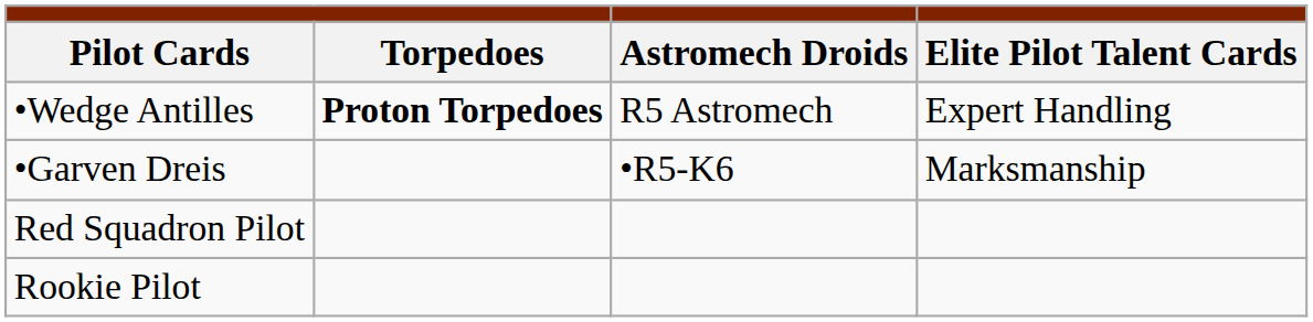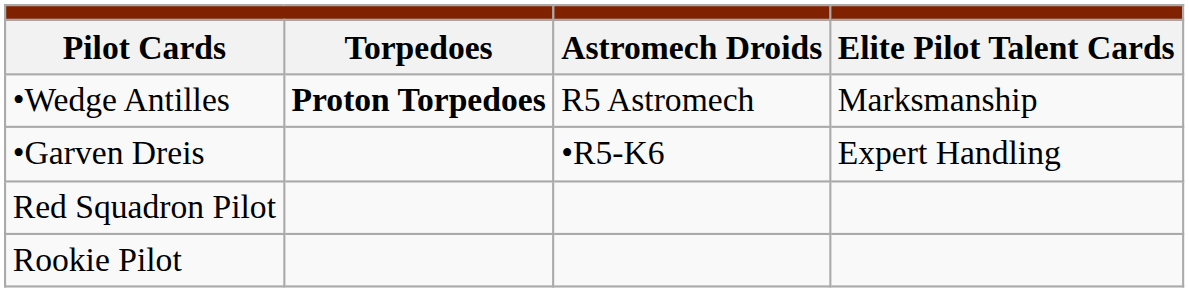 <table class="wikitable sortable">
 <tr style="background:#802200;">
 <td colspan="2"></td>
 <td></td>
 <td></td>
 </tr>
 <tr style="background:#f0f0f0;">
 <th>Pilot Cards</th>
 <th>Torpedoes</th>
 <th>Astromech Droids</th>
 <th>Elite Pilot Talent Cards</th>
 </tr>
 <tr>
 <td>•Wedge Antilles</td>
 <td><strong>Proton Torpedoes</strong></td>
 <td>R5 Astromech</td>
-<td>Expert Handling</td>
+<td>Marksmanship</td>
 </tr>
 <tr>
 <td>•Garven Dreis</td>
 <td></td>
 <td>•R5-K6</td>
-<td>Marksmanship</td>
+<td>Expert Handling</td>
 </tr>
 <tr>
 <td>Red Squadron Pilot</td>
 <td></td>
 <td></td>
 <td></td>
 </tr>
 <tr>
 <td>Rookie Pilot</td>
 <td></td>
 <td></td>
 <td></td>
 </tr>
 </table>
